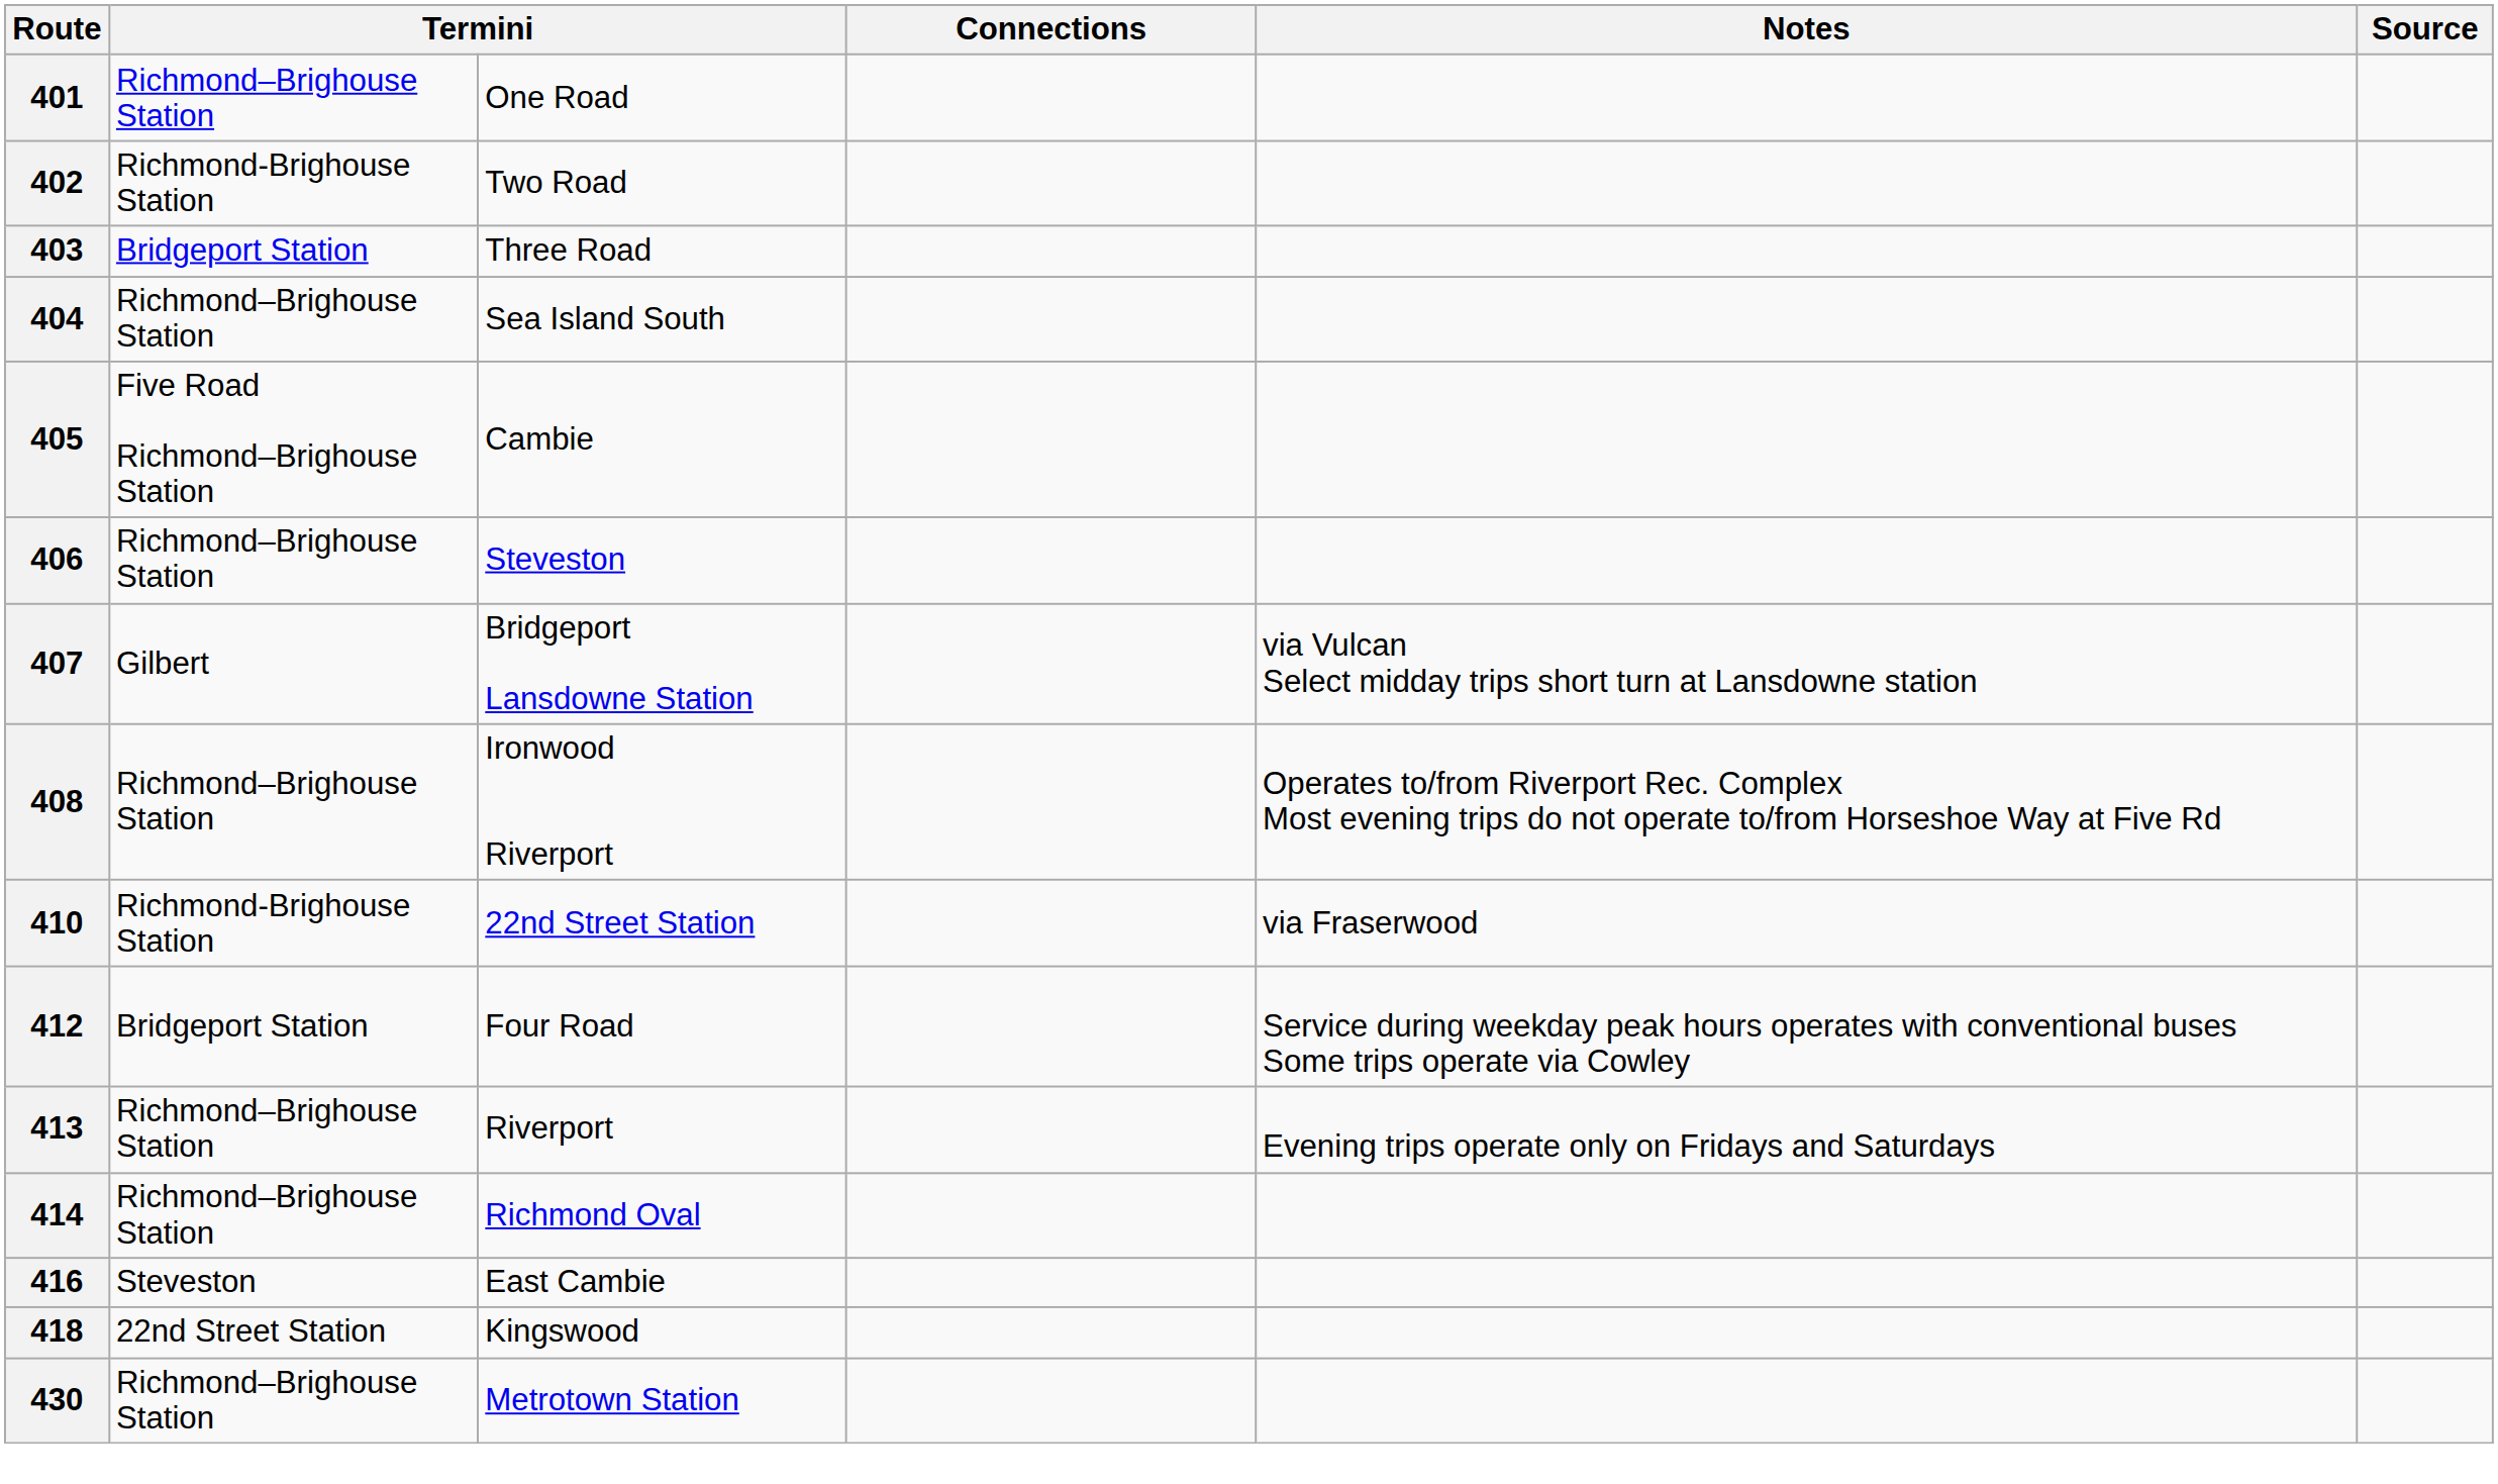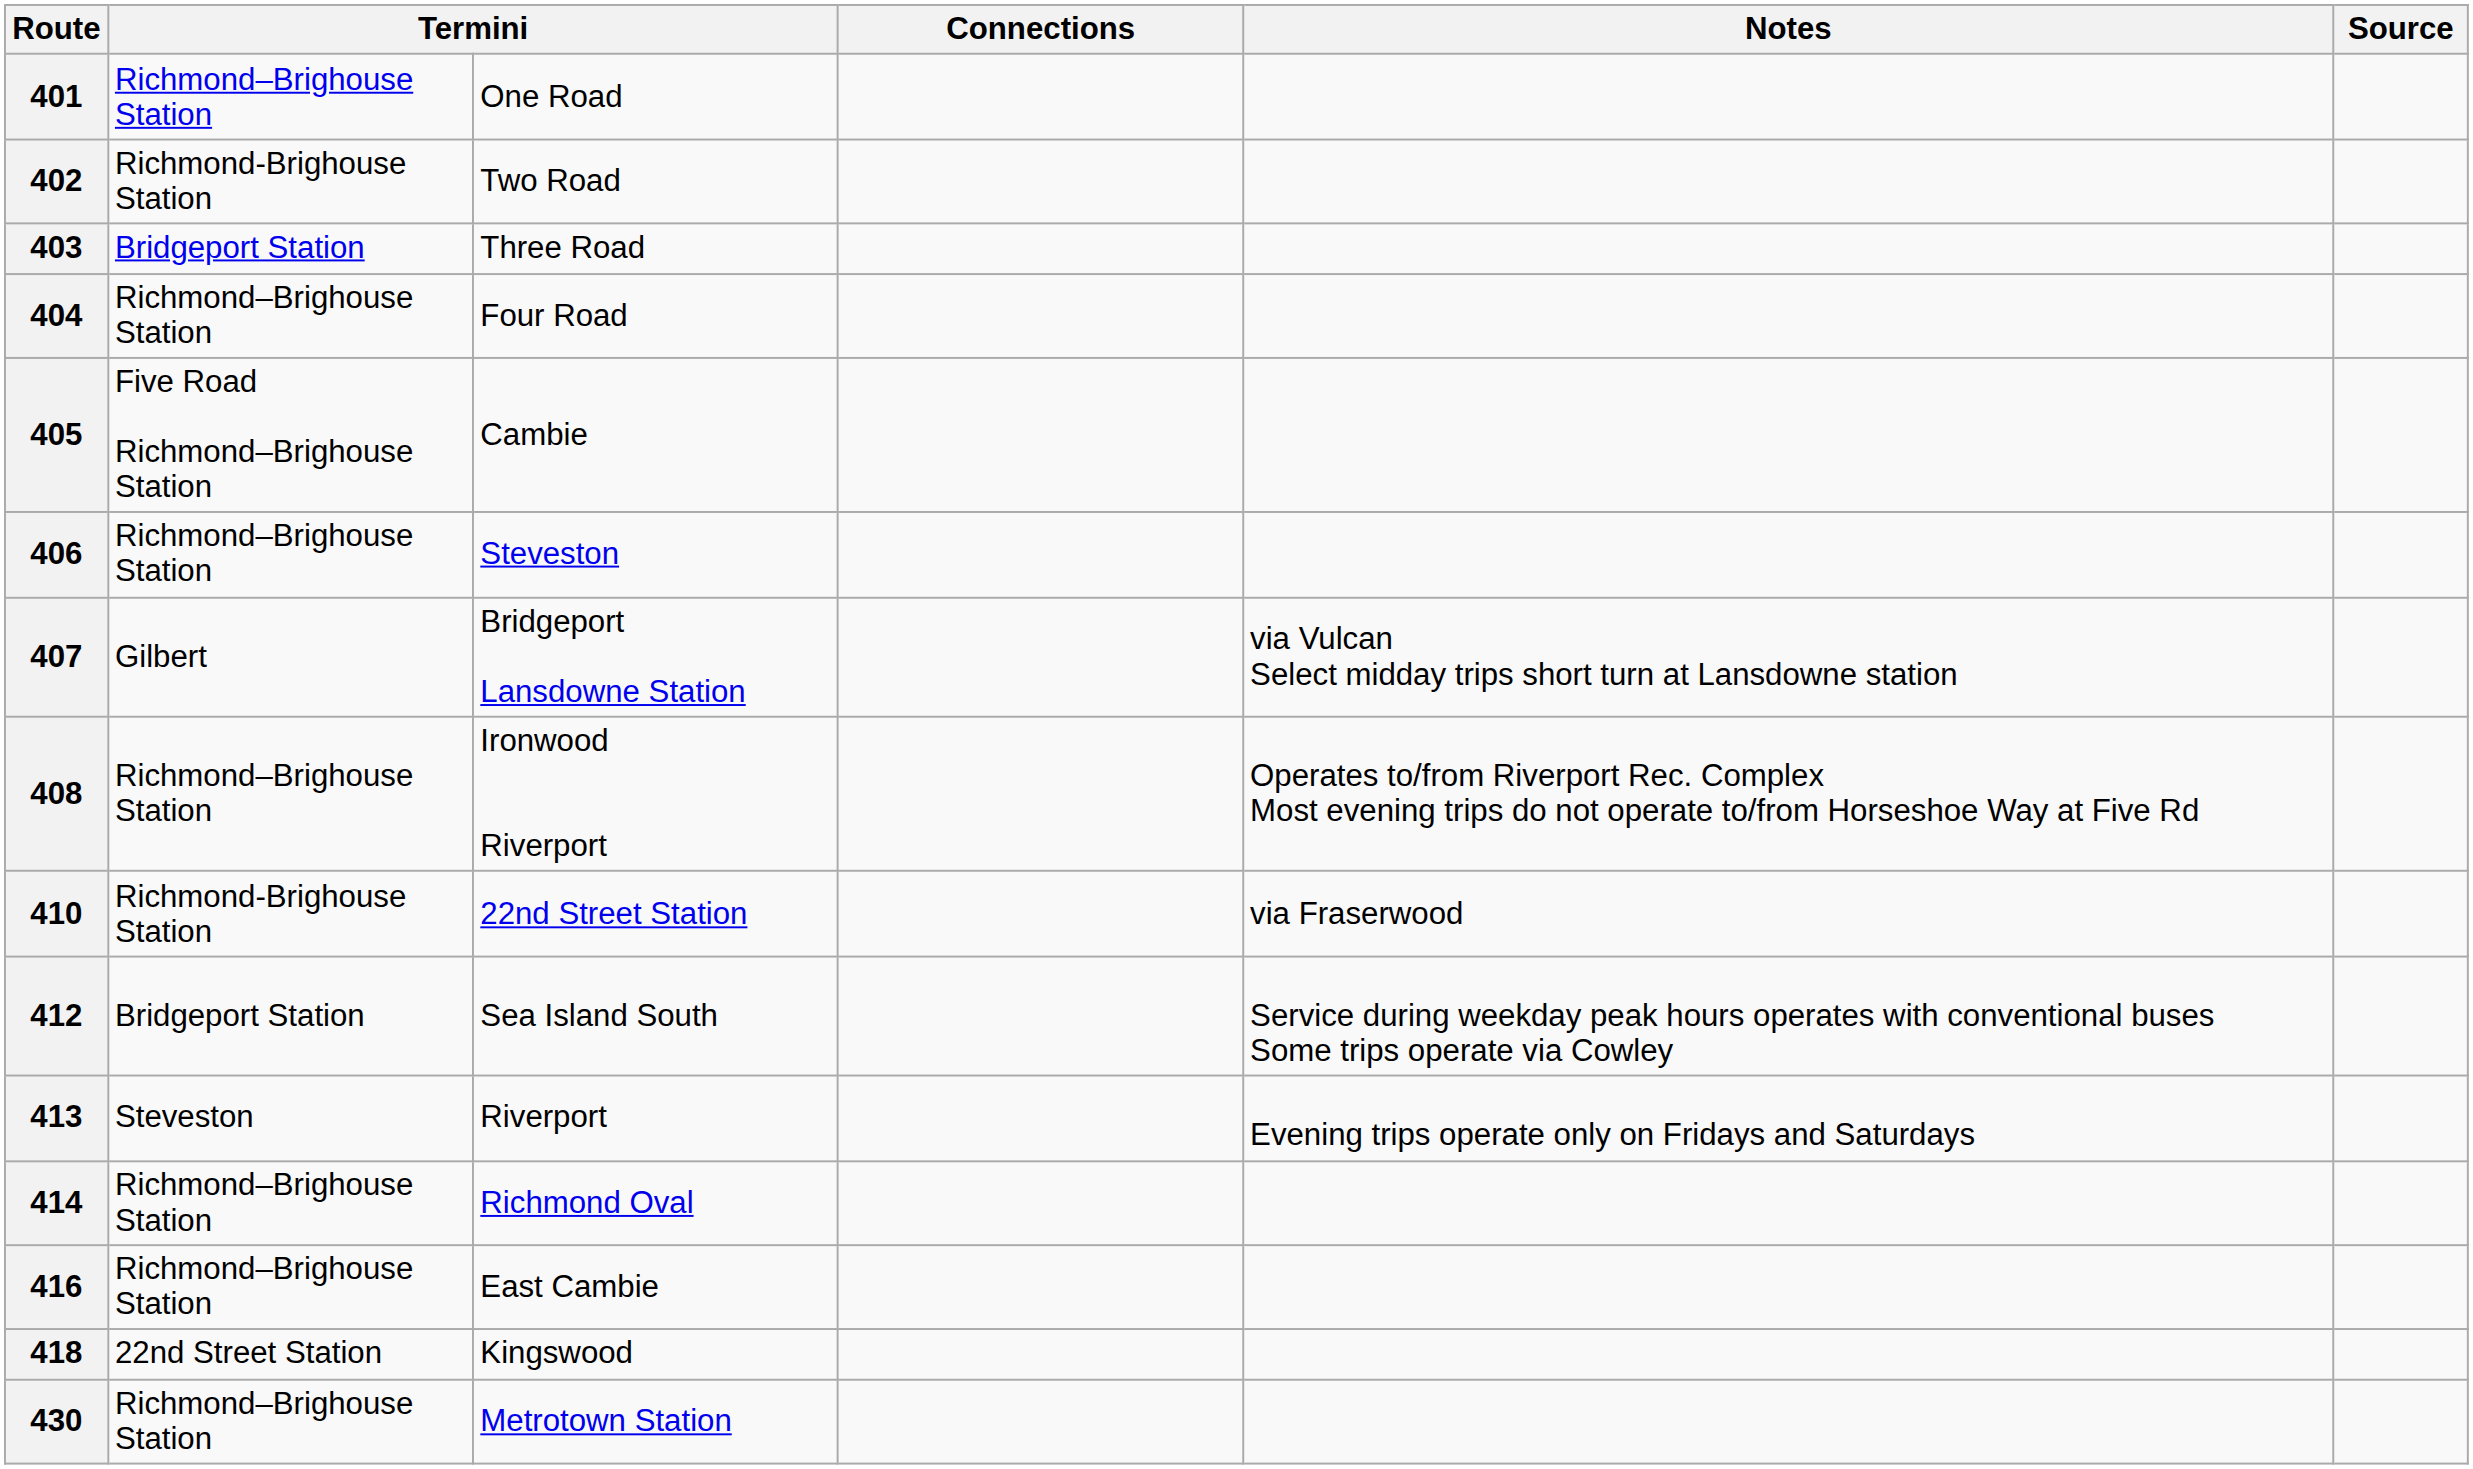 <table class="wikitable" style="width: 100%">
 <tr>
 <th width="40">Route</th>
 <th colspan=2>Termini</th>
 <th width="200">Connections</th>
 <th>Notes</th>
 <th>Source</th>
 </tr>
 <tr>
 <th>401</th>
 <td width="180"><a href='#'>Richmond–Brighouse Station</a></td>
 <td width="180">One Road<br></td>
 <td></td>
 <td></td>
 <td style="text-align: center;"></td>
 </tr>
 <tr>
 <th>402</th>
 <td>Richmond-Brighouse Station</td>
 <td>Two Road<br></td>
 <td></td>
 <td></td>
 <td style="text-align: center;"></td>
 </tr>
 <tr>
 <th>403</th>
 <td><a href='#'>Bridgeport Station</a></td>
 <td>Three Road<br></td>
 <td></td>
 <td></td>
 <td style="text-align: center;"></td>
 </tr>
 <tr>
 <th>404</th>
 <td>Richmond–Brighouse Station</td>
-<td>Sea Island South<br></td>
+<td>Four Road<br></td>
 <td></td>
 <td></td>
 <td style="text-align: center;"></td>
 </tr>
 <tr>
 <th>405</th>
 <td>Five Road<br><br>Richmond–Brighouse Station</td>
 <td>Cambie<br></td>
 <td></td>
 <td></td>
 <td style="text-align: center;"></td>
 </tr>
 <tr>
 <th>406</th>
 <td>Richmond–Brighouse Station</td>
 <td><a href='#'>Steveston</a><br></td>
 <td></td>
 <td></td>
 <td style="text-align: center;"></td>
 </tr>
 <tr>
 <th>407</th>
 <td>Gilbert<br></td>
 <td>Bridgeport<br><br><a href='#'>Lansdowne Station</a></td>
 <td></td>
 <td> via Vulcan<br>Select midday trips short turn at Lansdowne station</td>
 <td style="text-align: center;"></td>
 </tr>
 <tr>
 <th>408</th>
 <td>Richmond–Brighouse Station</td>
 <td width="180">Ironwood<br><br><br>Riverport<br></td>
 <td></td>
 <td> Operates to/from Riverport Rec. Complex<br>Most evening trips do not operate to/from Horseshoe Way at Five Rd</td>
 <td style="text-align: center;"></td>
 </tr>
 <tr>
 <th>410</th>
 <td>Richmond-Brighouse Station</td>
 <td><a href='#'>22nd Street Station</a></td>
 <td></td>
 <td> via Fraserwood</td>
 <td style="text-align: center;"></td>
 </tr>
 <tr>
 <th>412</th>
 <td>Bridgeport Station</td>
-<td>Four Road<br></td>
+<td>Sea Island South<br></td>
 <td></td>
 <td><br>Service during weekday peak hours operates with conventional buses<br>Some trips operate via Cowley</td>
 <td style="text-align: center;"></td>
 </tr>
 <tr>
 <th>413</th>
-<td>Richmond–Brighouse Station</td>
+<td>Steveston<br></td>
 <td>Riverport<br></td>
 <td></td>
 <td><br>Evening trips operate only on Fridays and Saturdays</td>
 <td style="text-align: center;"></td>
 </tr>
 <tr>
 <th>414</th>
 <td>Richmond–Brighouse Station</td>
 <td><a href='#'>Richmond Oval</a><br></td>
 <td></td>
 <td></td>
 <td style="text-align: center;"></td>
 </tr>
 <tr>
 <th>416</th>
-<td>Steveston<br></td>
+<td>Richmond–Brighouse Station</td>
 <td>East Cambie<br></td>
 <td></td>
 <td></td>
 <td style="text-align: center;"></td>
 </tr>
 <tr>
 <th>418</th>
 <td>22nd Street Station</td>
 <td>Kingswood<br></td>
 <td></td>
 <td></td>
 <td style="text-align: center;"></td>
 </tr>
 <tr>
 <th>430</th>
 <td>Richmond–Brighouse Station</td>
 <td><a href='#'>Metrotown Station</a></td>
 <td></td>
 <td></td>
 <td style="text-align: center;"></td>
 </tr>
 </table>
